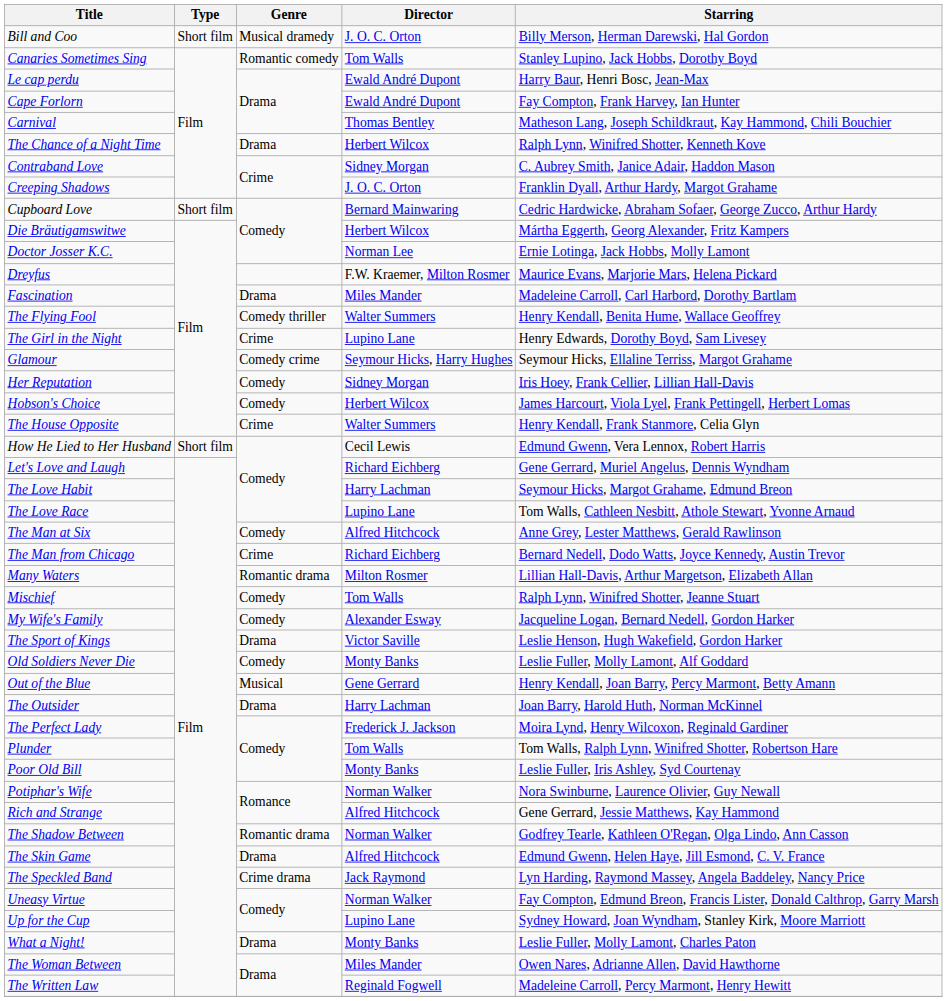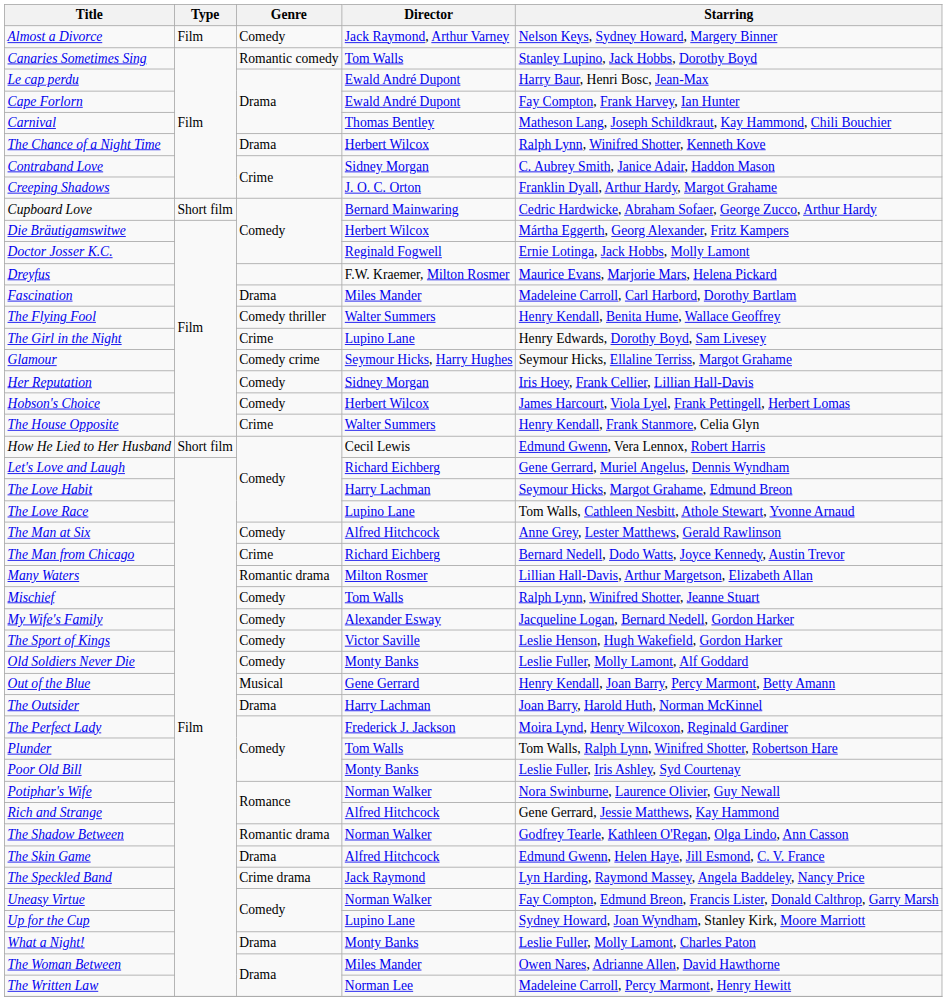 <table class="wikitable unsortable">
 <tr>
 <th>Title</th>
 <th>Type</th>
 <th>Genre</th>
 <th>Director</th>
 <th>Starring</th>
 </tr>
 <tr>
-<td><em>Bill and Coo</em></td>
-<td>Short film</td>
-<td>Musical dramedy</td>
-<td><a href='#'>J. O. C. Orton</a></td>
-<td><a href='#'>Billy Merson</a>, <a href='#'>Herman Darewski</a>, <a href='#'>Hal Gordon</a></td>
+<td><em><a href='#'>Almost a Divorce</a></em></td>
+<td>Film</td>
+<td>Comedy</td>
+<td><a href='#'>Jack Raymond</a>, <a href='#'>Arthur Varney</a></td>
+<td><a href='#'>Nelson Keys</a>, <a href='#'>Sydney Howard</a>, <a href='#'>Margery Binner</a></td>
 </tr>
 <tr>
 <td><em><a href='#'>Canaries Sometimes Sing</a></em></td>
 <td rowspan="7">Film</td>
 <td>Romantic comedy</td>
 <td><a href='#'>Tom Walls</a></td>
 <td><a href='#'>Stanley Lupino</a>, <a href='#'>Jack Hobbs</a>, <a href='#'>Dorothy Boyd</a></td>
 </tr>
 <tr>
 <td><em><a href='#'>Le cap perdu</a></em></td>
 <td rowspan="3">Drama</td>
 <td><a href='#'>Ewald André Dupont</a></td>
 <td><a href='#'>Harry Baur</a>, Henri Bosc, <a href='#'>Jean-Max</a></td>
 </tr>
 <tr>
 <td><em><a href='#'>Cape Forlorn</a></em></td>
 <td><a href='#'>Ewald André Dupont</a></td>
 <td><a href='#'>Fay Compton</a>, <a href='#'>Frank Harvey</a>, <a href='#'>Ian Hunter</a></td>
 </tr>
 <tr>
 <td><em><a href='#'>Carnival</a></em></td>
 <td><a href='#'>Thomas Bentley</a></td>
 <td><a href='#'>Matheson Lang</a>, <a href='#'>Joseph Schildkraut</a>, <a href='#'>Kay Hammond</a>, <a href='#'>Chili Bouchier</a></td>
 </tr>
 <tr>
 <td><em><a href='#'>The Chance of a Night Time</a></em></td>
 <td>Drama</td>
 <td><a href='#'>Herbert Wilcox</a></td>
 <td><a href='#'>Ralph Lynn</a>, <a href='#'>Winifred Shotter</a>, <a href='#'>Kenneth Kove</a></td>
 </tr>
 <tr>
 <td><em><a href='#'>Contraband Love</a></em></td>
 <td rowspan="2">Crime</td>
 <td><a href='#'>Sidney Morgan</a></td>
 <td><a href='#'>C. Aubrey Smith</a>, <a href='#'>Janice Adair</a>, <a href='#'>Haddon Mason</a></td>
 </tr>
 <tr>
 <td><em><a href='#'>Creeping Shadows</a></em></td>
 <td><a href='#'>J. O. C. Orton</a></td>
 <td><a href='#'>Franklin Dyall</a>, <a href='#'>Arthur Hardy</a>, <a href='#'>Margot Grahame</a></td>
 </tr>
 <tr>
 <td><em>Cupboard Love</em></td>
 <td>Short film</td>
 <td rowspan="3">Comedy</td>
 <td><a href='#'>Bernard Mainwaring</a></td>
 <td><a href='#'>Cedric Hardwicke</a>, <a href='#'>Abraham Sofaer</a>, <a href='#'>George Zucco</a>, <a href='#'>Arthur Hardy</a></td>
 </tr>
 <tr>
 <td><em><a href='#'>Die Bräutigamswitwe</a></em></td>
 <td rowspan="10">Film</td>
 <td><a href='#'>Herbert Wilcox</a></td>
 <td><a href='#'>Mártha Eggerth</a>, <a href='#'>Georg Alexander</a>, <a href='#'>Fritz Kampers</a></td>
 </tr>
 <tr>
 <td><em><a href='#'>Doctor Josser K.C.</a></em></td>
-<td><a href='#'>Norman Lee</a></td>
+<td><a href='#'>Reginald Fogwell</a></td>
 <td><a href='#'>Ernie Lotinga</a>, <a href='#'>Jack Hobbs</a>, <a href='#'>Molly Lamont</a></td>
 </tr>
 <tr>
 <td><em><a href='#'>Dreyfus</a></em></td>
 <td></td>
 <td>F.W. Kraemer, <a href='#'>Milton Rosmer</a></td>
 <td><a href='#'>Maurice Evans</a>, <a href='#'>Marjorie Mars</a>, <a href='#'>Helena Pickard</a></td>
 </tr>
 <tr>
 <td><em><a href='#'>Fascination</a></em></td>
 <td>Drama</td>
 <td><a href='#'>Miles Mander</a></td>
 <td><a href='#'>Madeleine Carroll</a>, <a href='#'>Carl Harbord</a>, <a href='#'>Dorothy Bartlam</a></td>
 </tr>
 <tr>
 <td><em><a href='#'>The Flying Fool</a></em></td>
 <td>Comedy thriller</td>
 <td><a href='#'>Walter Summers</a></td>
 <td><a href='#'>Henry Kendall</a>, <a href='#'>Benita Hume</a>, <a href='#'>Wallace Geoffrey</a></td>
 </tr>
 <tr>
 <td><em><a href='#'>The Girl in the Night</a></em></td>
 <td>Crime</td>
 <td><a href='#'>Lupino Lane</a></td>
 <td>Henry Edwards, <a href='#'>Dorothy Boyd</a>, <a href='#'>Sam Livesey</a></td>
 </tr>
 <tr>
 <td><em><a href='#'>Glamour</a></em></td>
 <td>Comedy crime</td>
 <td><a href='#'>Seymour Hicks</a>, <a href='#'>Harry Hughes</a></td>
 <td>Seymour Hicks, <a href='#'>Ellaline Terriss</a>, <a href='#'>Margot Grahame</a></td>
 </tr>
 <tr>
 <td><em><a href='#'>Her Reputation</a></em></td>
 <td>Comedy</td>
 <td><a href='#'>Sidney Morgan</a></td>
 <td><a href='#'>Iris Hoey</a>, <a href='#'>Frank Cellier</a>, <a href='#'>Lillian Hall-Davis</a></td>
 </tr>
 <tr>
 <td><em><a href='#'>Hobson's Choice</a></em></td>
 <td>Comedy</td>
 <td><a href='#'>Herbert Wilcox</a></td>
 <td><a href='#'>James Harcourt</a>, <a href='#'>Viola Lyel</a>, <a href='#'>Frank Pettingell</a>, <a href='#'>Herbert Lomas</a></td>
 </tr>
 <tr>
 <td><em><a href='#'>The House Opposite</a></em></td>
 <td>Crime</td>
 <td><a href='#'>Walter Summers</a></td>
 <td><a href='#'>Henry Kendall</a>, <a href='#'>Frank Stanmore</a>, Celia Glyn</td>
 </tr>
 <tr>
 <td><em>How He Lied to Her Husband</em></td>
 <td>Short film</td>
 <td rowspan="4">Comedy</td>
 <td>Cecil Lewis</td>
 <td><a href='#'>Edmund Gwenn</a>, Vera Lennox, <a href='#'>Robert Harris</a></td>
 </tr>
 <tr>
 <td><em><a href='#'>Let's Love and Laugh</a></em></td>
 <td rowspan="25">Film</td>
 <td><a href='#'>Richard Eichberg</a></td>
 <td><a href='#'>Gene Gerrard</a>, <a href='#'>Muriel Angelus</a>, <a href='#'>Dennis Wyndham</a></td>
 </tr>
 <tr>
 <td><em><a href='#'>The Love Habit</a></em></td>
 <td><a href='#'>Harry Lachman</a></td>
 <td><a href='#'>Seymour Hicks</a>, <a href='#'>Margot Grahame</a>, <a href='#'>Edmund Breon</a></td>
 </tr>
 <tr>
 <td><em><a href='#'>The Love Race</a></em></td>
 <td><a href='#'>Lupino Lane</a></td>
 <td>Tom Walls, <a href='#'>Cathleen Nesbitt</a>, <a href='#'>Athole Stewart</a>, <a href='#'>Yvonne Arnaud</a></td>
 </tr>
 <tr>
 <td><em><a href='#'>The Man at Six</a></em></td>
 <td>Comedy</td>
 <td><a href='#'>Alfred Hitchcock</a></td>
 <td><a href='#'>Anne Grey</a>, <a href='#'>Lester Matthews</a>, <a href='#'>Gerald Rawlinson</a></td>
 </tr>
 <tr>
 <td><em><a href='#'>The Man from Chicago</a></em></td>
 <td>Crime</td>
 <td><a href='#'>Richard Eichberg</a></td>
 <td><a href='#'>Bernard Nedell</a>, <a href='#'>Dodo Watts</a>, <a href='#'>Joyce Kennedy</a>, <a href='#'>Austin Trevor</a></td>
 </tr>
 <tr>
 <td><em><a href='#'>Many Waters</a></em></td>
 <td>Romantic drama</td>
 <td><a href='#'>Milton Rosmer</a></td>
 <td><a href='#'>Lillian Hall-Davis</a>, <a href='#'>Arthur Margetson</a>, <a href='#'>Elizabeth Allan</a></td>
 </tr>
 <tr>
 <td><em><a href='#'>Mischief</a></em></td>
 <td>Comedy</td>
 <td><a href='#'>Tom Walls</a></td>
 <td><a href='#'>Ralph Lynn</a>, <a href='#'>Winifred Shotter</a>, <a href='#'>Jeanne Stuart</a></td>
 </tr>
 <tr>
 <td><em><a href='#'>My Wife's Family</a></em></td>
 <td>Comedy</td>
 <td><a href='#'>Alexander Esway</a></td>
 <td><a href='#'>Jacqueline Logan</a>, <a href='#'>Bernard Nedell</a>, <a href='#'>Gordon Harker</a></td>
 </tr>
 <tr>
 <td><em><a href='#'>The Sport of Kings</a></em></td>
-<td>Drama</td>
+<td>Comedy</td>
 <td><a href='#'>Victor Saville</a></td>
 <td><a href='#'>Leslie Henson</a>, <a href='#'>Hugh Wakefield</a>, <a href='#'>Gordon Harker</a></td>
 </tr>
 <tr>
 <td><em><a href='#'>Old Soldiers Never Die</a></em></td>
 <td>Comedy</td>
 <td><a href='#'>Monty Banks</a></td>
 <td><a href='#'>Leslie Fuller</a>, <a href='#'>Molly Lamont</a>, <a href='#'>Alf Goddard</a></td>
 </tr>
 <tr>
 <td><em><a href='#'>Out of the Blue</a></em></td>
 <td>Musical</td>
 <td><a href='#'>Gene Gerrard</a></td>
 <td><a href='#'>Henry Kendall</a>, <a href='#'>Joan Barry</a>, <a href='#'>Percy Marmont</a>, <a href='#'>Betty Amann</a></td>
 </tr>
 <tr>
 <td><em><a href='#'>The Outsider</a></em></td>
 <td>Drama</td>
 <td><a href='#'>Harry Lachman</a></td>
 <td><a href='#'>Joan Barry</a>, <a href='#'>Harold Huth</a>, <a href='#'>Norman McKinnel</a></td>
 </tr>
 <tr>
 <td><em><a href='#'>The Perfect Lady</a></em></td>
 <td rowspan="3">Comedy</td>
 <td><a href='#'>Frederick J. Jackson</a></td>
 <td><a href='#'>Moira Lynd</a>, <a href='#'>Henry Wilcoxon</a>, <a href='#'>Reginald Gardiner</a></td>
 </tr>
 <tr>
 <td><em><a href='#'>Plunder</a></em></td>
 <td><a href='#'>Tom Walls</a></td>
 <td>Tom Walls, <a href='#'>Ralph Lynn</a>, <a href='#'>Winifred Shotter</a>, <a href='#'>Robertson Hare</a></td>
 </tr>
 <tr>
 <td><em><a href='#'>Poor Old Bill</a></em></td>
 <td><a href='#'>Monty Banks</a></td>
 <td><a href='#'>Leslie Fuller</a>, <a href='#'>Iris Ashley</a>, <a href='#'>Syd Courtenay</a></td>
 </tr>
 <tr>
 <td><em><a href='#'>Potiphar's Wife</a></em></td>
 <td rowspan="2">Romance</td>
 <td><a href='#'>Norman Walker</a></td>
 <td><a href='#'>Nora Swinburne</a>, <a href='#'>Laurence Olivier</a>, <a href='#'>Guy Newall</a></td>
 </tr>
 <tr>
 <td><em><a href='#'>Rich and Strange</a></em></td>
 <td><a href='#'>Alfred Hitchcock</a></td>
 <td>Gene Gerrard, <a href='#'>Jessie Matthews</a>, <a href='#'>Kay Hammond</a></td>
 </tr>
 <tr>
 <td><em><a href='#'>The Shadow Between</a></em></td>
 <td>Romantic drama</td>
 <td><a href='#'>Norman Walker</a></td>
 <td><a href='#'>Godfrey Tearle</a>, <a href='#'>Kathleen O'Regan</a>, <a href='#'>Olga Lindo</a>, <a href='#'>Ann Casson</a></td>
 </tr>
 <tr>
 <td><em><a href='#'>The Skin Game</a></em></td>
 <td>Drama</td>
 <td><a href='#'>Alfred Hitchcock</a></td>
 <td><a href='#'>Edmund Gwenn</a>, <a href='#'>Helen Haye</a>, <a href='#'>Jill Esmond</a>, <a href='#'>C. V. France</a></td>
 </tr>
 <tr>
 <td><em><a href='#'>The Speckled Band</a></em></td>
 <td>Crime drama</td>
 <td><a href='#'>Jack Raymond</a></td>
 <td><a href='#'>Lyn Harding</a>, <a href='#'>Raymond Massey</a>, <a href='#'>Angela Baddeley</a>, <a href='#'>Nancy Price</a></td>
 </tr>
 <tr>
 <td><em><a href='#'>Uneasy Virtue</a></em></td>
 <td rowspan="2">Comedy</td>
 <td><a href='#'>Norman Walker</a></td>
 <td><a href='#'>Fay Compton</a>, <a href='#'>Edmund Breon</a>, <a href='#'>Francis Lister</a>, <a href='#'>Donald Calthrop</a>, <a href='#'>Garry Marsh</a></td>
 </tr>
 <tr>
 <td><em><a href='#'>Up for the Cup</a></em></td>
 <td><a href='#'>Lupino Lane</a></td>
 <td><a href='#'>Sydney Howard</a>, <a href='#'>Joan Wyndham</a>, Stanley Kirk, <a href='#'>Moore Marriott</a></td>
 </tr>
 <tr>
 <td><em><a href='#'>What a Night!</a></em></td>
 <td>Drama</td>
 <td><a href='#'>Monty Banks</a></td>
 <td><a href='#'>Leslie Fuller</a>, <a href='#'>Molly Lamont</a>, <a href='#'>Charles Paton</a></td>
 </tr>
 <tr>
 <td><em><a href='#'>The Woman Between</a></em></td>
 <td rowspan="2">Drama</td>
 <td><a href='#'>Miles Mander</a></td>
 <td><a href='#'>Owen Nares</a>, <a href='#'>Adrianne Allen</a>, <a href='#'>David Hawthorne</a></td>
 </tr>
 <tr>
 <td><em><a href='#'>The Written Law</a></em></td>
-<td><a href='#'>Reginald Fogwell</a></td>
+<td><a href='#'>Norman Lee</a></td>
 <td><a href='#'>Madeleine Carroll</a>, <a href='#'>Percy Marmont</a>, <a href='#'>Henry Hewitt</a></td>
 </tr>
 <tr>
 </tr>
 </table>
